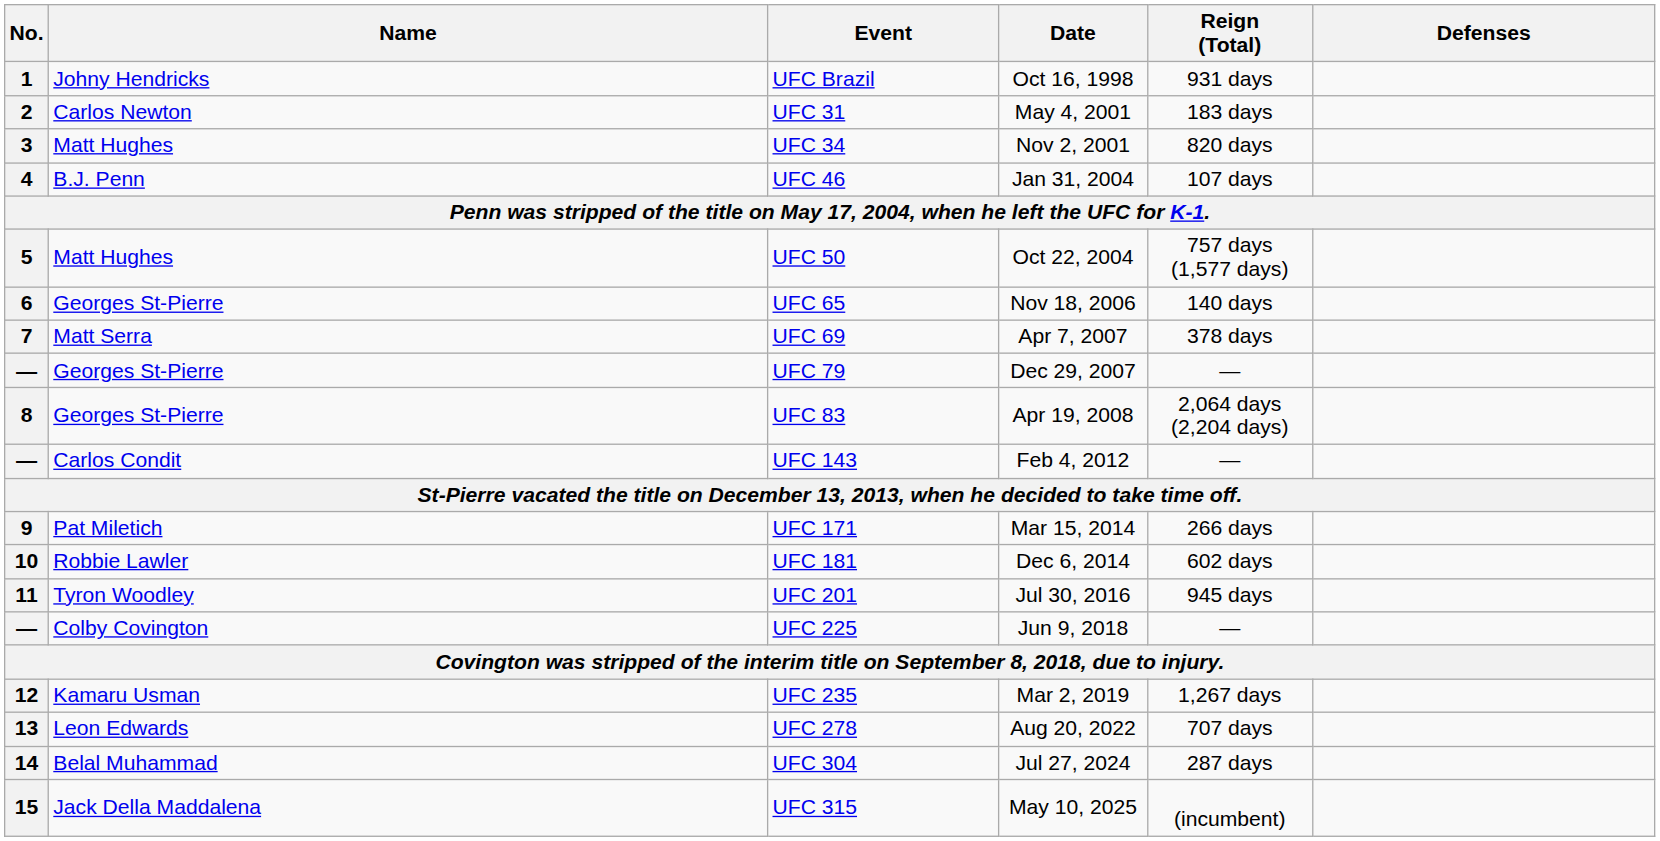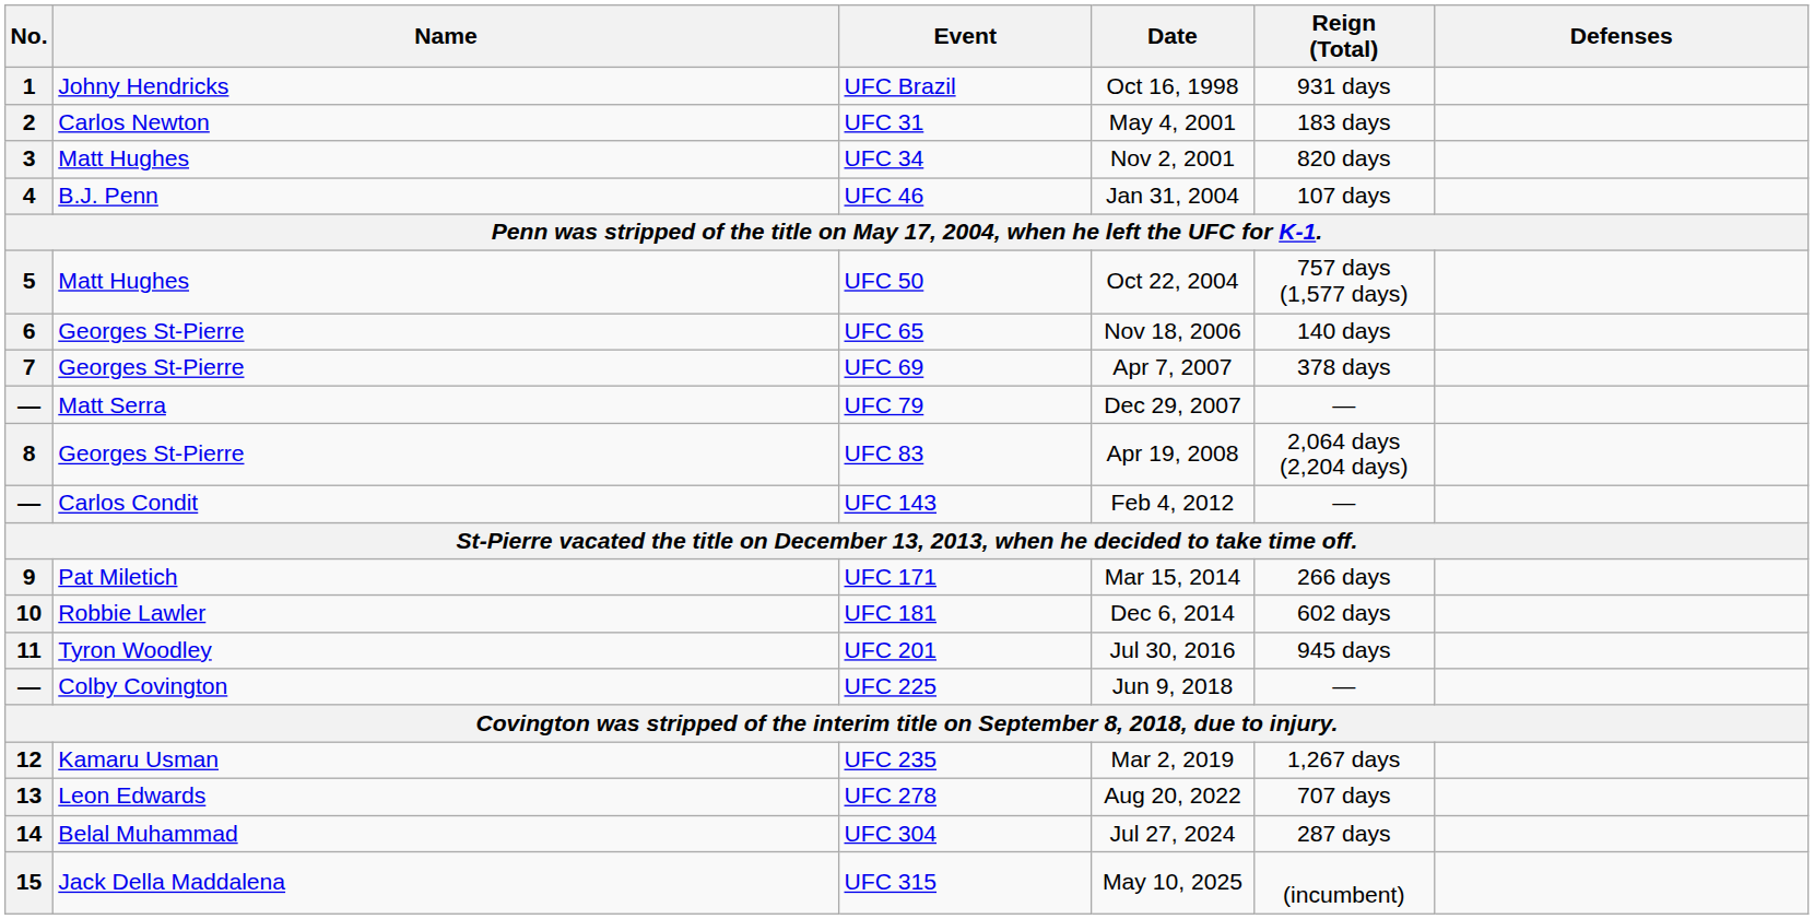 <table class="wikitable" style="width:99%;">
 <tr>
 <th style="width:2%;">No.</th>
 <th>Name</th>
 <th style="width:14%;">Event</th>
 <th style="width:9%;">Date</th>
 <th style="width:10%;">Reign<br>(Total)</th>
 <th>Defenses</th>
 </tr>
 <tr>
 <th>1</th>
 <td> <a href='#'>Johny Hendricks</a><br></td>
 <td><a href='#'>UFC Brazil</a><br></td>
 <td style="text-align:center;">Oct 16, 1998</td>
 <td style="text-align:center;">931 days</td>
 <td><br></td>
 </tr>
 <tr>
 <th>2</th>
 <td> <a href='#'>Carlos Newton</a></td>
 <td><a href='#'>UFC 31</a><br></td>
 <td style="text-align:center;">May 4, 2001</td>
 <td style="text-align:center;">183 days</td>
 <td></td>
 </tr>
 <tr>
 <th>3</th>
 <td> <a href='#'>Matt Hughes</a></td>
 <td><a href='#'>UFC 34</a><br></td>
 <td style="text-align:center;">Nov 2, 2001</td>
 <td style="text-align:center;">820 days</td>
 <td><br></td>
 </tr>
 <tr>
 <th>4</th>
 <td> <a href='#'>B.J. Penn</a></td>
 <td><a href='#'>UFC 46</a><br></td>
 <td style="text-align:center;">Jan 31, 2004</td>
 <td style="text-align:center;">107 days</td>
 <td></td>
 </tr>
 <tr>
 <th colspan=6 align=center><em>Penn was stripped of the title on May 17, 2004, when he left the UFC for <a href='#'>K-1</a>.</em></th>
 </tr>
 <tr>
 <th>5</th>
 <td> <a href='#'>Matt Hughes</a> <br></td>
 <td><a href='#'>UFC 50</a><br></td>
 <td style="text-align:center;">Oct 22, 2004</td>
 <td style="text-align:center;">757 days<br>(1,577 days)</td>
 <td><br></td>
 </tr>
 <tr>
 <th>6</th>
 <td> <a href='#'>Georges St-Pierre</a></td>
 <td><a href='#'>UFC 65</a><br></td>
 <td style="text-align:center;">Nov 18, 2006</td>
 <td style="text-align:center;">140 days</td>
 <td></td>
 </tr>
 <tr>
 <th>7</th>
-<td> <a href='#'>Matt Serra</a></td>
+<td> <a href='#'>Georges St-Pierre</a><br></td>
 <td><a href='#'>UFC 69</a><br></td>
 <td style="text-align:center;">Apr 7, 2007</td>
 <td style="text-align:center;">378 days</td>
 <td></td>
 </tr>
 <tr>
 <th>—</th>
-<td> <a href='#'>Georges St-Pierre</a><br></td>
+<td> <a href='#'>Matt Serra</a></td>
 <td><a href='#'>UFC 79</a><br></td>
 <td style="text-align:center;">Dec 29, 2007</td>
 <td style="text-align:center;">—</td>
 <td></td>
 </tr>
 <tr>
 <th>8</th>
 <td> <a href='#'>Georges St-Pierre</a> </td>
 <td><a href='#'>UFC 83</a><br></td>
 <td style="text-align:center;">Apr 19, 2008</td>
 <td style="text-align:center;">2,064 days<br>(2,204 days)</td>
 <td><br></td>
 </tr>
 <tr>
 <th>—</th>
 <td> <a href='#'>Carlos Condit</a><br></td>
 <td><a href='#'>UFC 143</a><br></td>
 <td style="text-align:center;">Feb 4, 2012</td>
 <td style="text-align:center;">—</td>
 <td></td>
 </tr>
 <tr>
 <th colspan=6 align=center><em>St-Pierre vacated the title on December 13, 2013, when he decided to take time off.</em></th>
 </tr>
 <tr>
 <th>9</th>
 <td> <a href='#'>Pat Miletich</a><br></td>
 <td><a href='#'>UFC 171</a><br></td>
 <td style="text-align:center;">Mar 15, 2014</td>
 <td style="text-align:center;">266 days</td>
 <td></td>
 </tr>
 <tr>
 <th>10</th>
 <td> <a href='#'>Robbie Lawler</a></td>
 <td><a href='#'>UFC 181</a><br></td>
 <td style="text-align:center;">Dec 6, 2014</td>
 <td style="text-align:center;">602 days</td>
 <td><br></td>
 </tr>
 <tr>
 <th>11</th>
 <td> <a href='#'>Tyron Woodley</a></td>
 <td><a href='#'>UFC 201</a><br></td>
 <td style="text-align:center;">Jul 30, 2016</td>
 <td style="text-align:center;">945 days <br></td>
 <td><br></td>
 </tr>
 <tr>
 <th>—</th>
 <td> <a href='#'>Colby Covington</a><br></td>
 <td><a href='#'>UFC 225</a><br></td>
 <td style="text-align:center;">Jun 9, 2018</td>
 <td style="text-align:center;">—</td>
 <td></td>
 </tr>
 <tr>
 <th colspan=6 align=center><em>Covington was stripped of the interim title on September 8, 2018, due to injury.</em></th>
 </tr>
 <tr>
 <th>12</th>
 <td> <a href='#'>Kamaru Usman</a></td>
 <td><a href='#'>UFC 235</a><br></td>
 <td style="text-align:center;">Mar 2, 2019</td>
 <td style="text-align:center;">1,267 days</td>
 <td><br></td>
 </tr>
 <tr>
 <th>13</th>
 <td> <a href='#'>Leon Edwards</a></td>
 <td><a href='#'>UFC 278</a><br></td>
 <td style="text-align:center;">Aug 20, 2022</td>
 <td style="text-align:center;">707 days</td>
 <td><br></td>
 </tr>
 <tr>
 <th>14</th>
 <td> <a href='#'>Belal Muhammad</a></td>
 <td><a href='#'>UFC 304</a><br></td>
 <td style="text-align:center;">Jul 27, 2024</td>
 <td style="text-align:center;">287 days</td>
 <td></td>
 </tr>
 <tr>
 <th>15</th>
 <td> <a href='#'>Jack Della Maddalena</a></td>
 <td><a href='#'>UFC 315</a><br></td>
 <td style="text-align:center;">May 10, 2025</td>
 <td style="text-align:center;"><br>(incumbent)</td>
 <td></td>
 </tr>
 </table>
